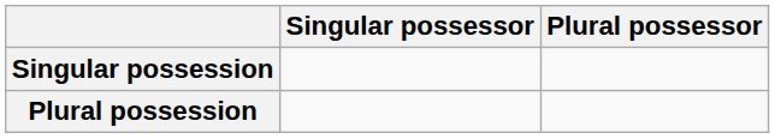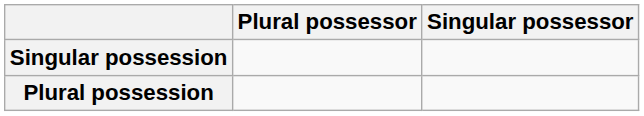 <table class="wikitable" align=center>
 <tr>
 <th></th>
+<th>Plural possessor</th>
 <th>Singular possessor</th>
-<th>Plural possessor</th>
 </tr>
 <tr>
 <th>Singular possession</th>
 <td></td>
 <td></td>
 </tr>
 <tr>
 <th>Plural possession</th>
 <td></td>
 <td></td>
 </tr>
 </table>
